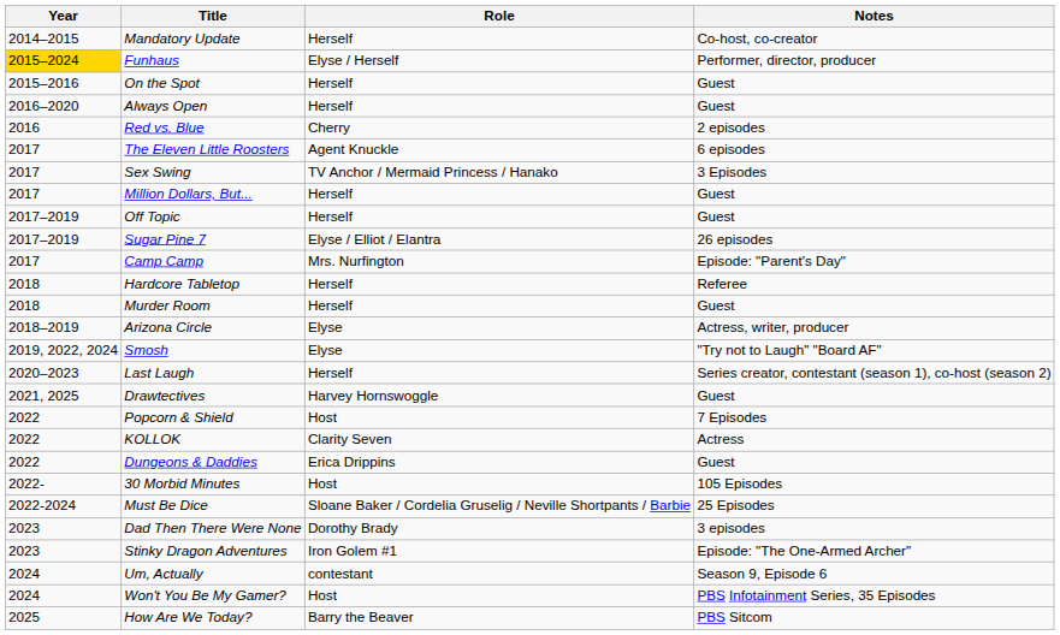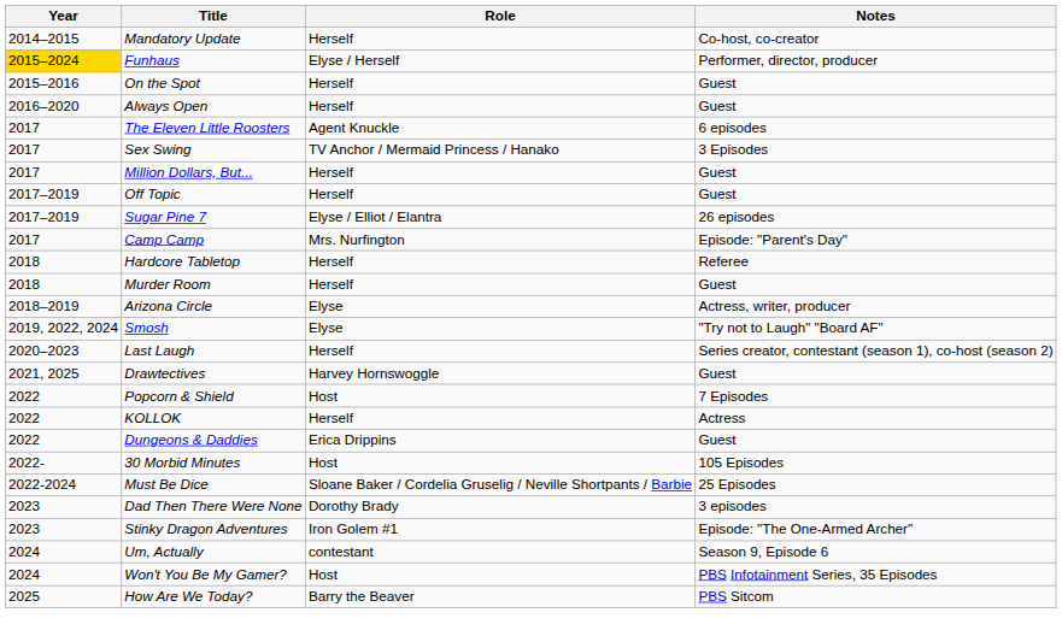 <table class="wikitable sortable plainrowheaders">
 <tr>
 <th>Year</th>
 <th>Title</th>
 <th>Role</th>
 <th class="unsortable">Notes</th>
 </tr>
 <tr>
 <td>2014–2015</td>
 <td><em>Mandatory Update</em></td>
 <td>Herself</td>
 <td>Co-host, co-creator</td>
 </tr>
 <tr>
 <td style="background: gold;">2015–2024</td>
 <td><em><a href='#'>Funhaus</a></em></td>
 <td>Elyse / Herself</td>
 <td>Performer, director, producer</td>
 </tr>
 <tr>
 <td>2015–2016</td>
 <td><em>On the Spot</em></td>
 <td>Herself</td>
 <td>Guest</td>
 </tr>
 <tr>
 <td>2016–2020</td>
 <td><em>Always Open</em></td>
 <td>Herself</td>
 <td>Guest</td>
-</tr>
-<tr>
-<td>2016</td>
-<td><em><a href='#'>Red vs. Blue</a></em></td>
-<td>Cherry</td>
-<td>2 episodes</td>
 </tr>
 <tr>
 <td>2017</td>
 <td><em><a href='#'>The Eleven Little Roosters</a></em></td>
 <td>Agent Knuckle</td>
 <td>6 episodes</td>
 </tr>
 <tr>
 <td>2017</td>
 <td><em>Sex Swing</em></td>
 <td>TV Anchor / Mermaid Princess / Hanako</td>
 <td>3 Episodes</td>
 </tr>
 <tr>
 <td>2017</td>
 <td><em><a href='#'>Million Dollars, But...</a></em></td>
 <td>Herself</td>
 <td>Guest</td>
 </tr>
 <tr>
 <td>2017–2019</td>
 <td><em>Off Topic</em></td>
 <td>Herself</td>
 <td>Guest</td>
 </tr>
 <tr>
 <td>2017–2019</td>
 <td><em><a href='#'>Sugar Pine 7</a></em></td>
 <td>Elyse / Elliot / Elantra</td>
 <td>26 episodes</td>
 </tr>
 <tr>
 <td>2017</td>
 <td><em><a href='#'>Camp Camp</a></em></td>
 <td>Mrs. Nurfington</td>
 <td>Episode: "Parent's Day"</td>
 </tr>
 <tr>
 <td>2018</td>
 <td><em>Hardcore Tabletop</em></td>
 <td>Herself</td>
 <td>Referee</td>
 </tr>
 <tr>
 <td>2018</td>
 <td><em>Murder Room</em></td>
 <td>Herself</td>
 <td>Guest</td>
 </tr>
 <tr>
 <td>2018–2019</td>
 <td><em>Arizona Circle</em></td>
 <td>Elyse</td>
 <td>Actress, writer, producer</td>
 </tr>
 <tr>
 <td>2019, 2022, 2024</td>
 <td><em><a href='#'>Smosh</a></em></td>
 <td>Elyse</td>
 <td>"Try not to Laugh" "Board AF"</td>
 </tr>
 <tr>
 <td>2020–2023</td>
 <td><em>Last Laugh</em></td>
 <td>Herself</td>
 <td>Series creator, contestant (season 1), co-host (season 2)</td>
 </tr>
 <tr>
 <td>2021, 2025</td>
 <td><em>Drawtectives</em></td>
 <td>Harvey Hornswoggle</td>
 <td>Guest</td>
 </tr>
 <tr>
 <td>2022</td>
 <td><em>Popcorn & Shield</em></td>
 <td>Host</td>
 <td>7 Episodes</td>
 </tr>
 <tr>
 <td>2022</td>
 <td><em>KOLLOK</em></td>
-<td>Clarity Seven</td>
+<td>Herself</td>
 <td>Actress</td>
 </tr>
 <tr>
 <td>2022</td>
 <td><em><a href='#'>Dungeons & Daddies</a></em></td>
 <td>Erica Drippins</td>
 <td>Guest</td>
 </tr>
 <tr>
 <td>2022-</td>
 <td><em>30 Morbid Minutes</em></td>
 <td>Host</td>
 <td>105 Episodes</td>
 </tr>
 <tr>
 <td>2022-2024</td>
 <td><em>Must Be Dice</em></td>
 <td>Sloane Baker / Cordelia Gruselig / Neville Shortpants / <a href='#'>Barbie</a></td>
 <td>25 Episodes</td>
 </tr>
 <tr>
 <td>2023</td>
 <td><em>Dad Then There Were None</em></td>
 <td>Dorothy Brady</td>
 <td>3 episodes</td>
 </tr>
 <tr>
 <td>2023</td>
 <td><em>Stinky Dragon Adventures</em></td>
 <td>Iron Golem #1</td>
 <td>Episode: "The One-Armed Archer"</td>
 </tr>
 <tr>
 <td>2024</td>
 <td><em>Um, Actually</em></td>
 <td>contestant</td>
 <td>Season 9, Episode 6</td>
 </tr>
 <tr>
 <td>2024</td>
 <td><em>Won't You Be My Gamer?</em></td>
 <td>Host</td>
 <td><a href='#'>PBS</a> <a href='#'>Infotainment</a> Series, 35 Episodes</td>
 </tr>
 <tr>
 <td>2025</td>
 <td><em>How Are We Today?</em></td>
 <td>Barry the Beaver</td>
 <td><a href='#'>PBS</a> Sitcom</td>
 </tr>
 </table>
